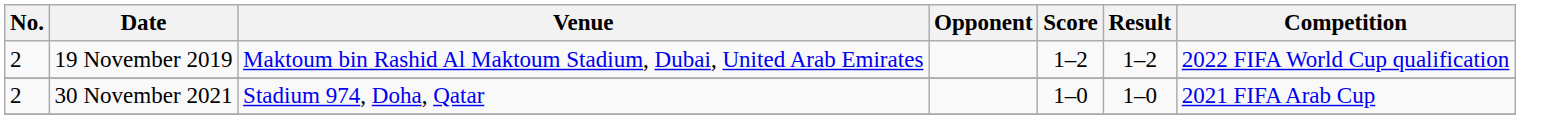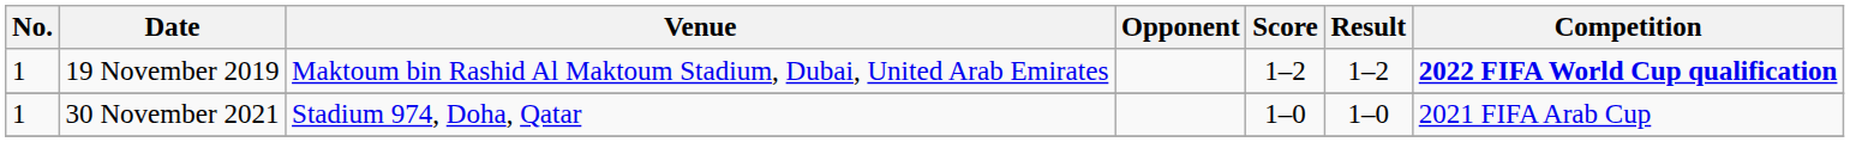 <table class="wikitable">
 <tr>
 <th>No.</th>
 <th>Date</th>
 <th>Venue</th>
 <th>Opponent</th>
 <th>Score</th>
 <th>Result</th>
 <th>Competition</th>
 </tr>
 <tr>
-<td>2</td>
+<td>1</td>
 <td>19 November 2019</td>
 <td><a href='#'>Maktoum bin Rashid Al Maktoum Stadium</a>, <a href='#'>Dubai</a>, <a href='#'>United Arab Emirates</a></td>
 <td></td>
 <td align=center>1–2</td>
 <td align="center">1–2</td>
-<td><a href='#'>2022 FIFA World Cup qualification</a></td>
+<td><strong><a href='#'>2022 FIFA World Cup qualification</a></strong></td>
 </tr>
 <tr>
 </tr>
 <tr>
-<td>2</td>
+<td>1</td>
 <td>30 November 2021</td>
 <td><a href='#'>Stadium 974</a>, <a href='#'>Doha</a>, <a href='#'>Qatar</a></td>
 <td></td>
 <td align=center>1–0</td>
 <td align="center">1–0</td>
 <td><a href='#'>2021 FIFA Arab Cup</a></td>
 </tr>
 <tr>
 </tr>
 </table>
